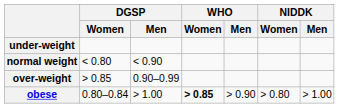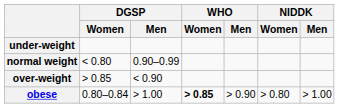 <table class="wikitable">
 <tr>
 <th rowspan=2></th>
 <th colspan=2>DGSP</th>
 <th colspan=2>WHO</th>
 <th colspan=2>NIDDK</th>
 </tr>
 <tr>
 <th>Women</th>
 <th>Men</th>
 <th>Women</th>
 <th>Men</th>
 <th>Women</th>
 <th>Men</th>
 </tr>
 <tr>
 <th>under-weight</th>
 <td></td>
 <td></td>
 <td></td>
 <td></td>
 <td></td>
 <td></td>
 </tr>
 <tr>
 <th>normal weight</th>
 <td>< 0.80</td>
-<td>< 0.90</td>
+<td>0.90–0.99</td>
 <td></td>
 <td></td>
 <td></td>
 <td></td>
 </tr>
 <tr>
 <th>over-weight</th>
 <td>> 0.85</td>
-<td>0.90–0.99</td>
+<td>< 0.90</td>
 <td></td>
 <td></td>
 <td></td>
 <td></td>
 </tr>
 <tr>
 <th><a href='#'>obese</a></th>
 <td>0.80–0.84</td>
 <td>> 1.00</td>
 <td><strong>> 0.85</strong></td>
 <td>> 0.90</td>
 <td>> 0.80</td>
 <td>> 1.00</td>
 </tr>
 </table>
